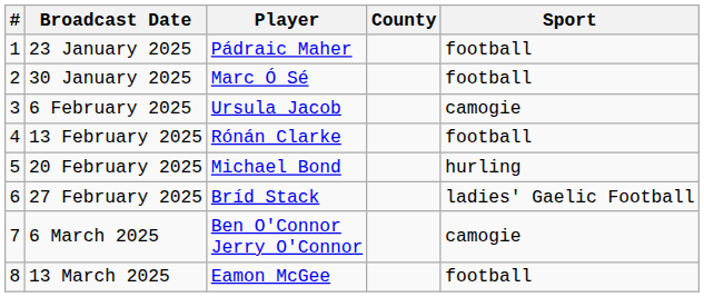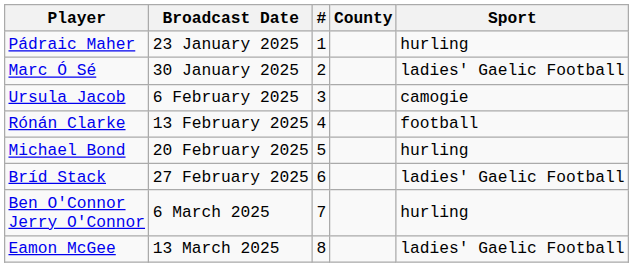 <table class="wikitable">
 <tr>
+<th>Player</th>
+<th>Broadcast Date</th>
 <th>#</th>
-<th>Broadcast Date</th>
-<th>Player</th>
 <th>County</th>
 <th>Sport</th>
 </tr>
 <tr>
+<td><a href='#'>Pádraic Maher</a></td>
+<td>23 January 2025</td>
 <td>1</td>
-<td>23 January 2025</td>
-<td><a href='#'>Pádraic Maher</a></td>
+<td></td>
+<td>hurling</td>
+</tr>
+<tr>
+<td><a href='#'>Marc Ó Sé</a></td>
+<td>30 January 2025</td>
+<td>2</td>
+<td></td>
+<td>ladies' Gaelic Football</td>
+</tr>
+<tr>
+<td><a href='#'>Ursula Jacob</a></td>
+<td>6 February 2025</td>
+<td>3</td>
+<td></td>
+<td>camogie</td>
+</tr>
+<tr>
+<td><a href='#'>Rónán Clarke</a></td>
+<td>13 February 2025</td>
+<td>4</td>
 <td></td>
 <td>football</td>
 </tr>
 <tr>
-<td>2</td>
-<td>30 January 2025</td>
-<td><a href='#'>Marc Ó Sé</a></td>
-<td></td>
-<td>football</td>
-</tr>
-<tr>
-<td>3</td>
-<td>6 February 2025</td>
-<td><a href='#'>Ursula Jacob</a></td>
-<td></td>
-<td>camogie</td>
-</tr>
-<tr>
-<td>4</td>
-<td>13 February 2025</td>
-<td><a href='#'>Rónán Clarke</a></td>
-<td></td>
-<td>football</td>
-</tr>
-<tr>
+<td><a href='#'>Michael Bond</a></td>
+<td>20 February 2025</td>
 <td>5</td>
-<td>20 February 2025</td>
-<td><a href='#'>Michael Bond</a></td>
 <td></td>
 <td>hurling</td>
 </tr>
 <tr>
+<td><a href='#'>Bríd Stack</a></td>
+<td>27 February 2025</td>
 <td>6</td>
-<td>27 February 2025</td>
-<td><a href='#'>Bríd Stack</a></td>
 <td></td>
 <td>ladies' Gaelic Football</td>
 </tr>
 <tr>
+<td><a href='#'>Ben O'Connor</a><br><a href='#'>Jerry O'Connor</a></td>
+<td>6 March 2025</td>
 <td>7</td>
-<td>6 March 2025</td>
-<td><a href='#'>Ben O'Connor</a><br><a href='#'>Jerry O'Connor</a></td>
 <td></td>
-<td>camogie</td>
+<td>hurling</td>
 </tr>
 <tr>
+<td><a href='#'>Eamon McGee</a></td>
+<td>13 March 2025</td>
 <td>8</td>
-<td>13 March 2025</td>
-<td><a href='#'>Eamon McGee</a></td>
 <td></td>
-<td>football</td>
+<td>ladies' Gaelic Football</td>
 </tr>
 </table>
